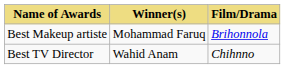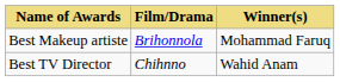 <table class="wikitable">
 <tr>
 <th style="background:#EEDD82;">Name of Awards</th>
+<th style="background:#EEDD82;">Film/Drama</th>
 <th style="background:#EEDD82;">Winner(s)</th>
-<th style="background:#EEDD82;">Film/Drama</th>
 </tr>
 <tr>
 <td>Best Makeup artiste</td>
+<td><em><a href='#'>Brihonnola</a></em></td>
 <td>Mohammad Faruq</td>
-<td><em><a href='#'>Brihonnola</a></em></td>
 </tr>
 <tr>
 <td>Best TV Director</td>
+<td><em>Chihnno</em></td>
 <td>Wahid Anam</td>
-<td><em>Chihnno</em></td>
 </tr>
 </table>
